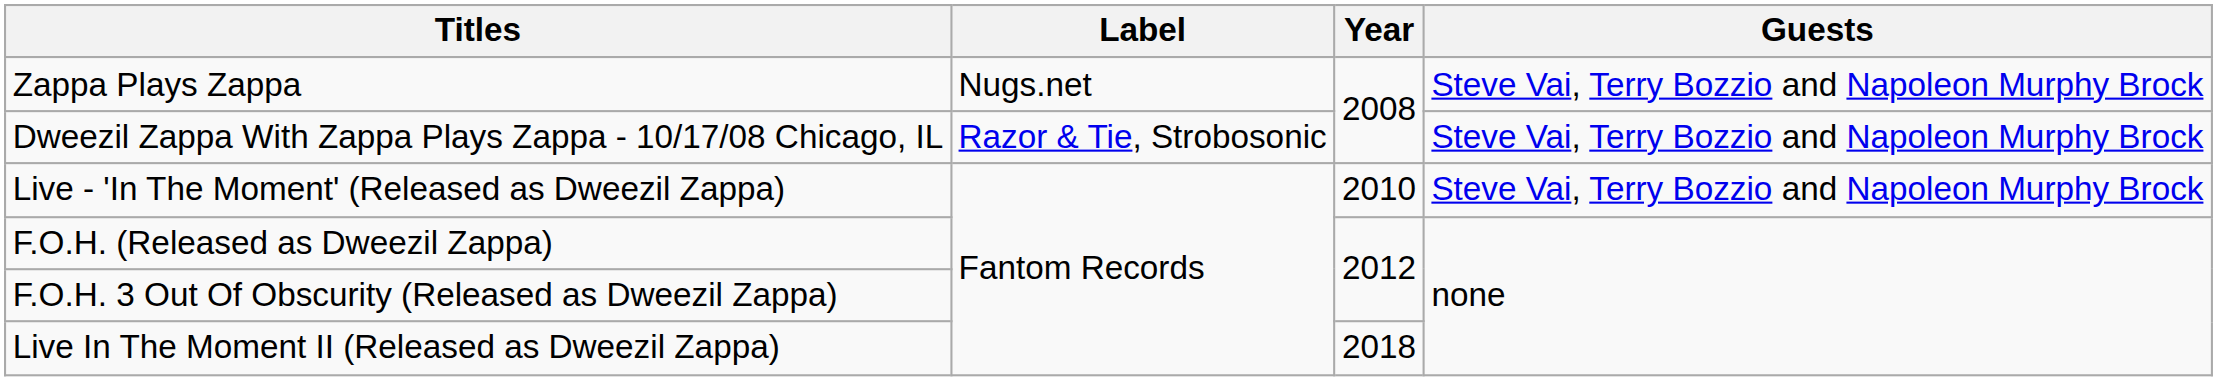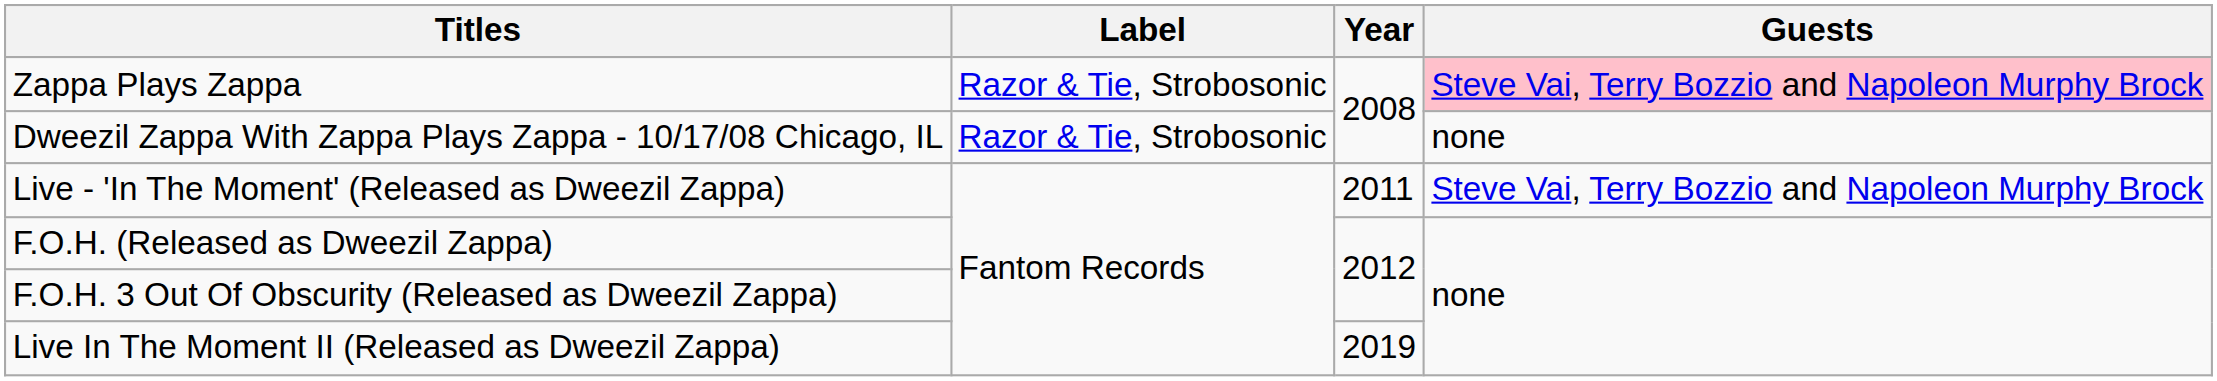 <table class="wikitable">
 <tr>
 <th>Titles</th>
 <th>Label</th>
 <th>Year</th>
 <th>Guests</th>
 </tr>
 <tr>
 <td>Zappa Plays Zappa</td>
-<td>Nugs.net</td>
+<td><a href='#'>Razor & Tie</a>, Strobosonic</td>
 <td rowspan="2">2008</td>
-<td><a href='#'>Steve Vai</a>, <a href='#'>Terry Bozzio</a> and <a href='#'>Napoleon Murphy Brock</a></td>
+<td style="background: pink;"><a href='#'>Steve Vai</a>, <a href='#'>Terry Bozzio</a> and <a href='#'>Napoleon Murphy Brock</a></td>
 </tr>
 <tr>
 <td>Dweezil Zappa With Zappa Plays Zappa - 10/17/08 Chicago, IL</td>
 <td><a href='#'>Razor & Tie</a>, Strobosonic</td>
-<td><a href='#'>Steve Vai</a>, <a href='#'>Terry Bozzio</a> and <a href='#'>Napoleon Murphy Brock</a></td>
+<td>none</td>
 </tr>
 <tr>
 <td>Live - 'In The Moment' (Released as Dweezil Zappa)</td>
 <td rowspan="4">Fantom Records</td>
-<td>2010</td>
+<td>2011</td>
 <td><a href='#'>Steve Vai</a>, <a href='#'>Terry Bozzio</a> and <a href='#'>Napoleon Murphy Brock</a></td>
 </tr>
 <tr>
 <td>F.O.H. (Released as Dweezil Zappa)</td>
 <td rowspan="2">2012</td>
 <td rowspan="3">none</td>
 </tr>
 <tr>
 <td>F.O.H. 3 Out Of Obscurity (Released as Dweezil Zappa)</td>
 </tr>
 <tr>
 <td>Live In The Moment II (Released as Dweezil Zappa)</td>
-<td>2018</td>
+<td>2019</td>
 </tr>
 </table>
